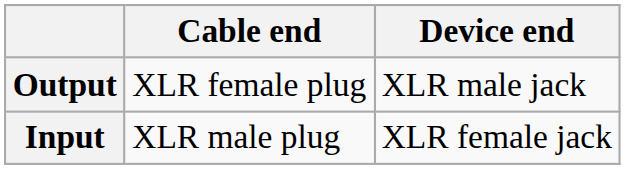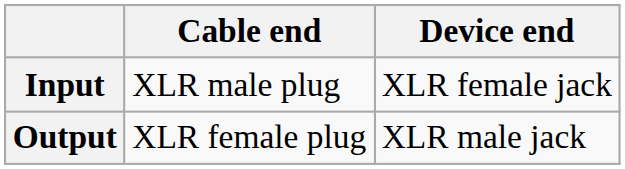 <table class="wikitable">
 <tr>
 <th></th>
 <th>Cable end</th>
 <th>Device end</th>
 </tr>
 <tr>
+<th>Input</th>
+<td>XLR male plug</td>
+<td>XLR female jack</td>
+</tr>
+<tr>
 <th>Output</th>
 <td>XLR female plug</td>
 <td>XLR male jack</td>
 </tr>
-<tr>
-<th>Input</th>
-<td>XLR male plug</td>
-<td>XLR female jack</td>
-</tr>
 </table>
